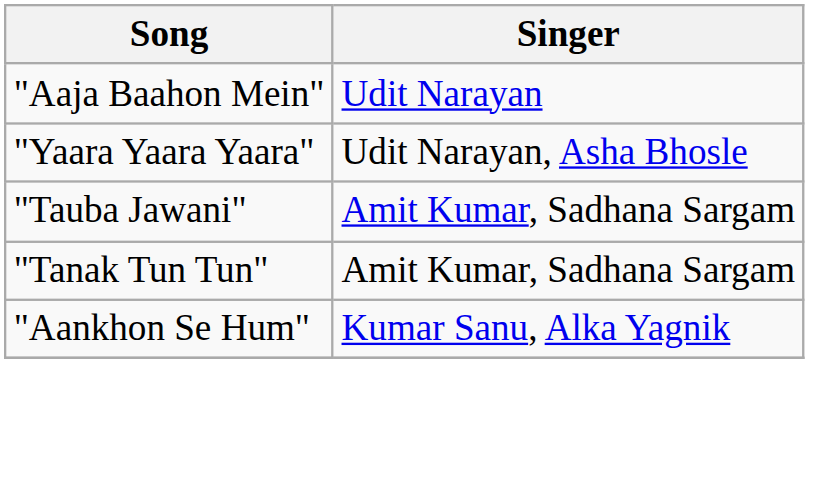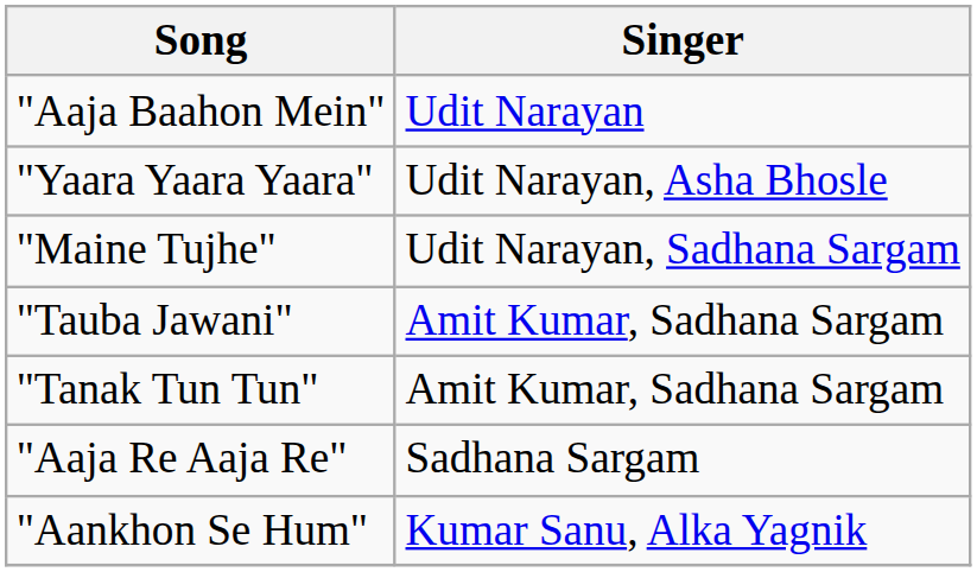 <table class="wikitable">
 <tr>
 <th>Song</th>
 <th>Singer</th>
 </tr>
 <tr>
 <td>"Aaja Baahon Mein"</td>
 <td><a href='#'>Udit Narayan</a></td>
 </tr>
 <tr>
 <td>"Yaara Yaara Yaara"</td>
 <td>Udit Narayan, <a href='#'>Asha Bhosle</a></td>
 </tr>
 <tr>
+<td>"Maine Tujhe"</td>
+<td>Udit Narayan, <a href='#'>Sadhana Sargam</a></td>
+</tr>
+<tr>
 <td>"Tauba Jawani"</td>
 <td><a href='#'>Amit Kumar</a>, Sadhana Sargam</td>
 </tr>
 <tr>
 <td>"Tanak Tun Tun"</td>
 <td>Amit Kumar, Sadhana Sargam</td>
 </tr>
 <tr>
+<td>"Aaja Re Aaja Re"</td>
+<td>Sadhana Sargam</td>
+</tr>
+<tr>
 <td>"Aankhon Se Hum"</td>
 <td><a href='#'>Kumar Sanu</a>, <a href='#'>Alka Yagnik</a></td>
 </tr>
 <tr>
 </tr>
 </table>
